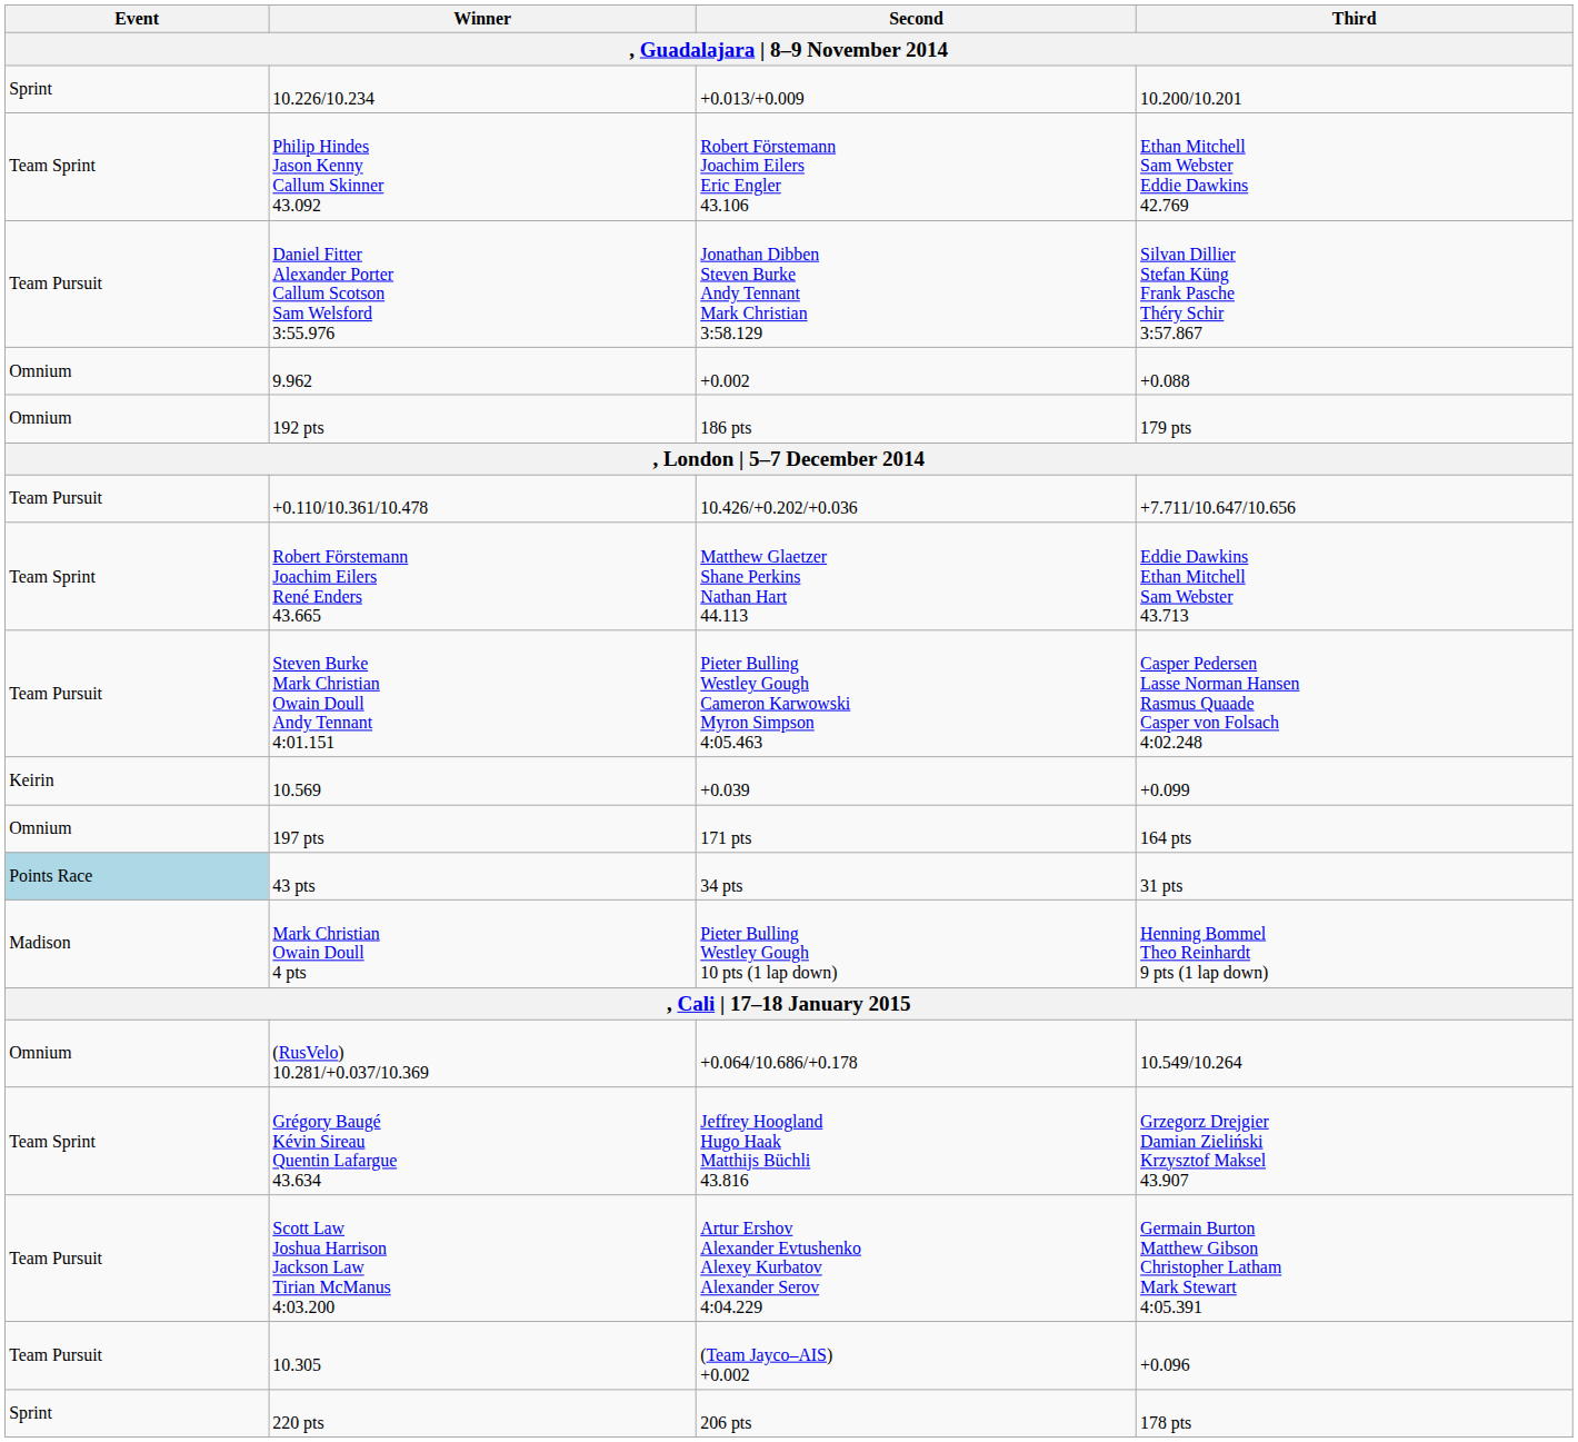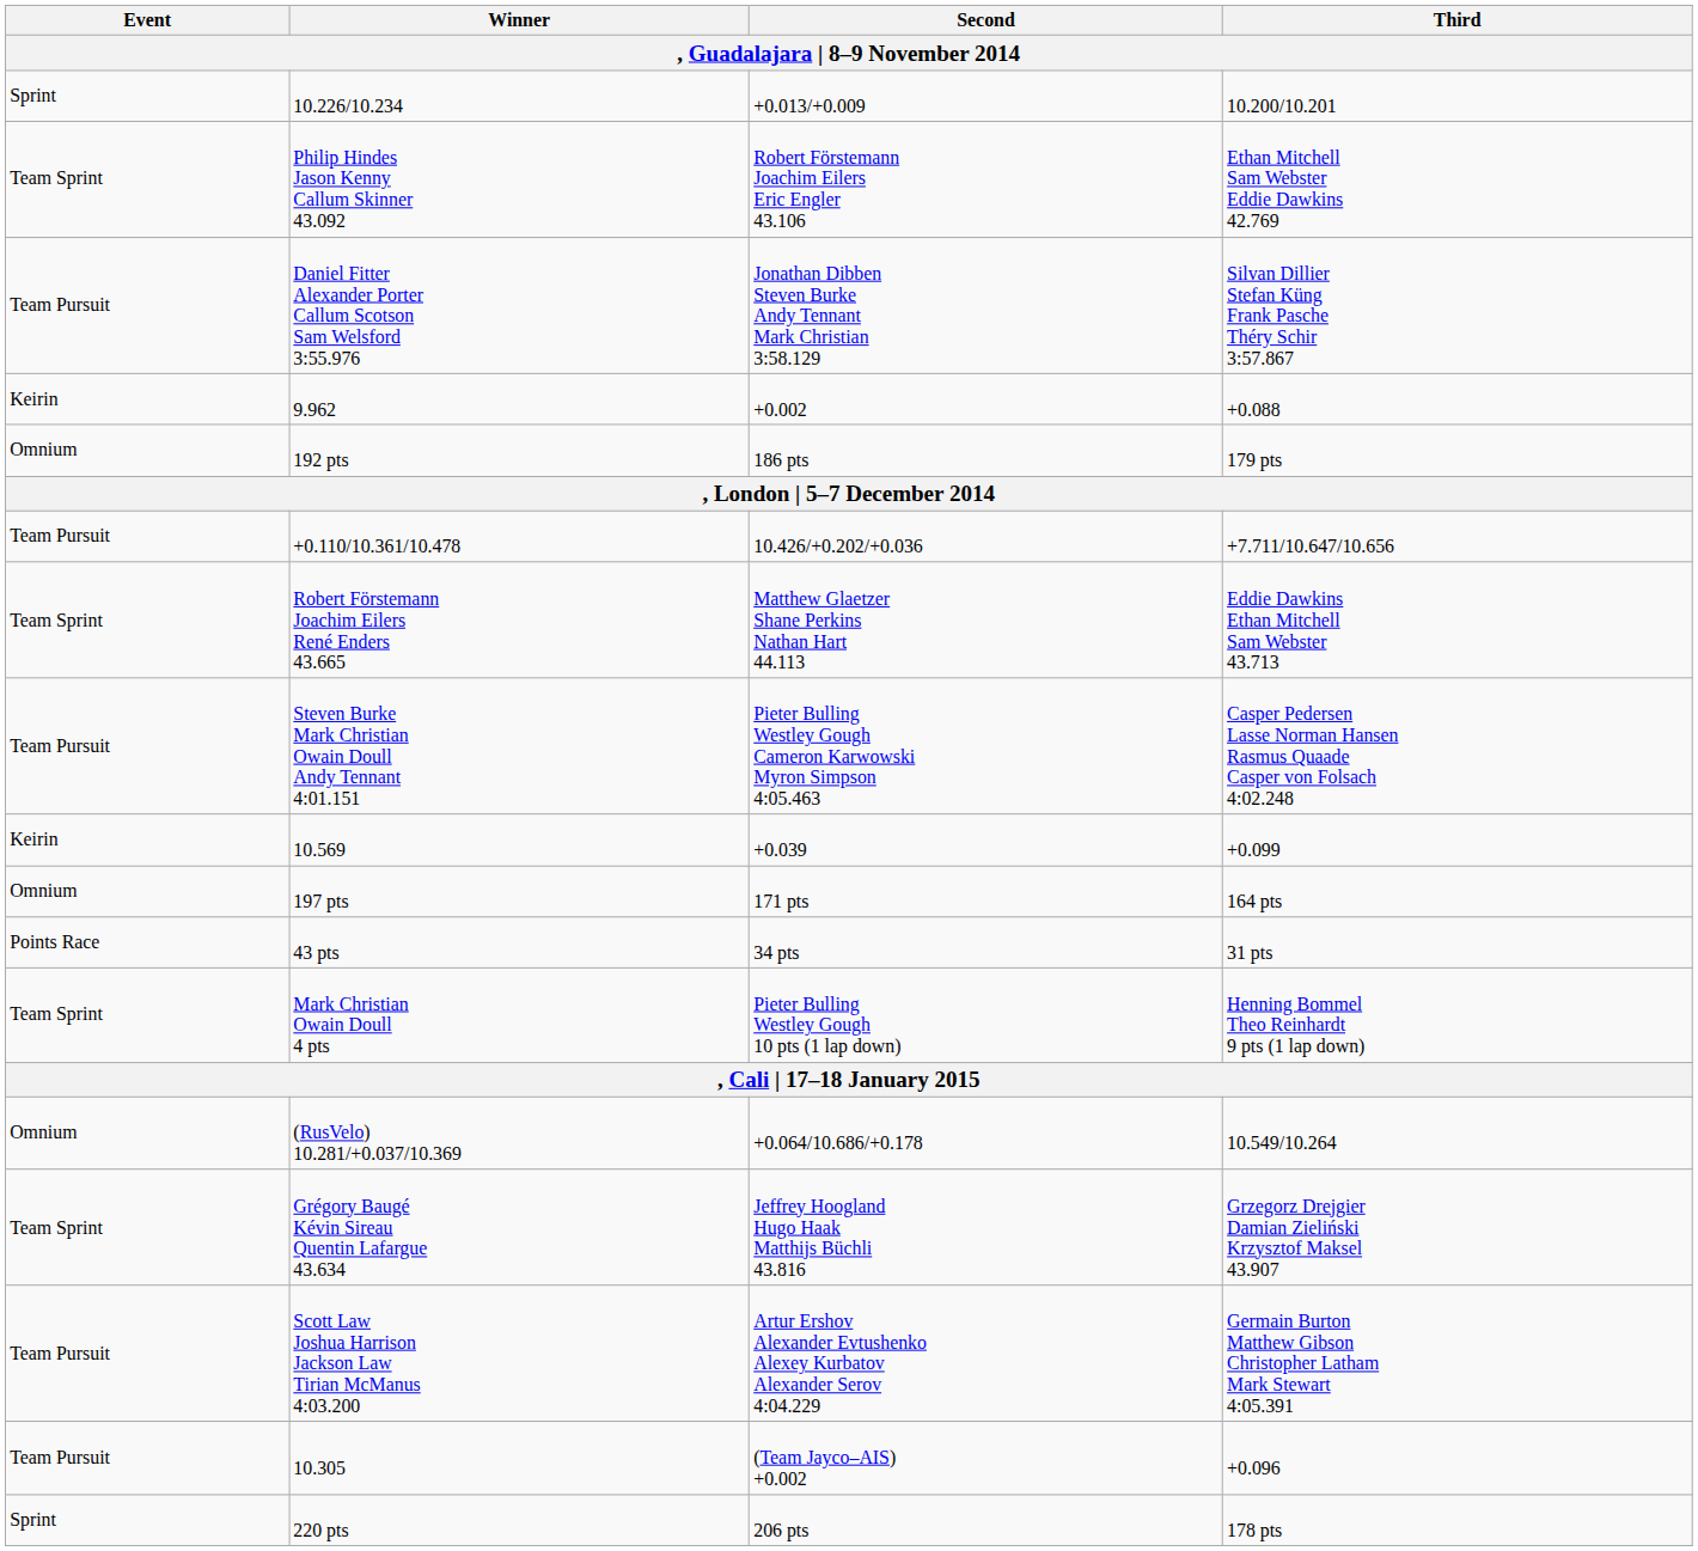 <table class="wikitable"  style="width:90%;">
 <tr>
 <th>Event</th>
 <th>Winner</th>
 <th>Second</th>
 <th>Third</th>
 </tr>
 <tr>
 <th colspan=4><big>, <a href='#'>Guadalajara</a> | 8–9 November 2014</big></th>
 </tr>
 <tr>
 <td>Sprint<br><em><small></small></em></td>
 <td><br>10.226/10.234</td>
 <td><br>+0.013/+0.009</td>
 <td><br>10.200/10.201</td>
 </tr>
 <tr>
 <td>Team Sprint<br><em><small></small></em></td>
 <td><br><a href='#'>Philip Hindes</a><br><a href='#'>Jason Kenny</a><br><a href='#'>Callum Skinner</a><br>43.092</td>
 <td><br><a href='#'>Robert Förstemann</a><br><a href='#'>Joachim Eilers</a><br><a href='#'>Eric Engler</a><br>43.106</td>
 <td><br><a href='#'>Ethan Mitchell</a><br><a href='#'>Sam Webster</a><br><a href='#'>Eddie Dawkins</a><br>42.769</td>
 </tr>
 <tr>
 <td>Team Pursuit<br><em><small></small></em></td>
 <td><br><a href='#'>Daniel Fitter</a><br><a href='#'>Alexander Porter</a><br><a href='#'>Callum Scotson</a><br><a href='#'>Sam Welsford</a><br>3:55.976</td>
 <td><br><a href='#'>Jonathan Dibben</a><br><a href='#'>Steven Burke</a><br><a href='#'>Andy Tennant</a><br><a href='#'>Mark Christian</a><br>3:58.129</td>
 <td><br><a href='#'>Silvan Dillier</a><br><a href='#'>Stefan Küng</a><br><a href='#'>Frank Pasche</a><br><a href='#'>Théry Schir</a><br>3:57.867</td>
 </tr>
 <tr>
-<td>Omnium<br><em><small></small></em></td>
+<td>Keirin<br><em><small></small></em></td>
 <td><br>9.962</td>
 <td><br>+0.002</td>
 <td><br>+0.088</td>
 </tr>
 <tr>
 <td>Omnium<br><em><small></small></em></td>
 <td><br>192 pts</td>
 <td><br>186 pts</td>
 <td><br>179 pts</td>
 </tr>
 <tr>
 <th colspan=4><big>, London | 5–7 December 2014</big></th>
 </tr>
 <tr>
 <td>Team Pursuit<br><em><small></small></em></td>
 <td><br>+0.110/10.361/10.478</td>
 <td><br>10.426/+0.202/+0.036</td>
 <td><br>+7.711/10.647/10.656</td>
 </tr>
 <tr>
 <td>Team Sprint<br><em><small></small></em></td>
 <td><br><a href='#'>Robert Förstemann</a><br><a href='#'>Joachim Eilers</a><br><a href='#'>René Enders</a><br>43.665</td>
 <td><br><a href='#'>Matthew Glaetzer</a><br><a href='#'>Shane Perkins</a><br><a href='#'>Nathan Hart</a><br>44.113</td>
 <td><br><a href='#'>Eddie Dawkins</a><br><a href='#'>Ethan Mitchell</a><br><a href='#'>Sam Webster</a><br>43.713</td>
 </tr>
 <tr>
 <td>Team Pursuit<br><em><small></small></em></td>
 <td><br><a href='#'>Steven Burke</a><br><a href='#'>Mark Christian</a><br><a href='#'>Owain Doull</a><br><a href='#'>Andy Tennant</a><br>4:01.151</td>
 <td><br><a href='#'>Pieter Bulling</a><br><a href='#'>Westley Gough</a><br><a href='#'>Cameron Karwowski</a><br><a href='#'>Myron Simpson</a><br>4:05.463</td>
 <td><br><a href='#'>Casper Pedersen</a><br><a href='#'>Lasse Norman Hansen</a><br><a href='#'>Rasmus Quaade</a><br><a href='#'>Casper von Folsach</a><br>4:02.248</td>
 </tr>
 <tr>
 <td>Keirin<br><em><small></small></em></td>
 <td><br>10.569</td>
 <td><br>+0.039</td>
 <td><br>+0.099</td>
 </tr>
 <tr>
 <td>Omnium<br><em><small></small></em></td>
 <td><br>197 pts</td>
 <td><br>171 pts</td>
 <td><br>164 pts</td>
 </tr>
 <tr>
-<td style="background: lightblue;">Points Race<br><em><small></small></em></td>
+<td>Points Race<br><em><small></small></em></td>
 <td><br>43 pts</td>
 <td><br>34 pts</td>
 <td><br>31 pts</td>
 </tr>
 <tr>
-<td>Madison<br><em><small></small></em></td>
+<td>Team Sprint<br><em><small></small></em></td>
 <td><br><a href='#'>Mark Christian</a><br><a href='#'>Owain Doull</a><br>4 pts</td>
 <td><br><a href='#'>Pieter Bulling</a><br><a href='#'>Westley Gough</a><br>10 pts (1 lap down)</td>
 <td><br><a href='#'>Henning Bommel</a><br><a href='#'>Theo Reinhardt</a><br>9 pts (1 lap down)</td>
 </tr>
 <tr>
 <th colspan=4><big>, <a href='#'>Cali</a> | 17–18 January 2015</big></th>
 </tr>
 <tr>
 <td>Omnium<br><em><small></small></em></td>
 <td><br>(<a href='#'>RusVelo</a>)<br>10.281/+0.037/10.369</td>
 <td><br>+0.064/10.686/+0.178</td>
 <td><br>10.549/10.264</td>
 </tr>
 <tr>
 <td>Team Sprint<br><em><small></small></em></td>
 <td><br><a href='#'>Grégory Baugé</a><br><a href='#'>Kévin Sireau</a><br><a href='#'>Quentin Lafargue</a><br>43.634</td>
 <td><br><a href='#'>Jeffrey Hoogland</a><br><a href='#'>Hugo Haak</a><br><a href='#'>Matthijs Büchli</a><br>43.816</td>
 <td><br><a href='#'>Grzegorz Drejgier</a><br><a href='#'>Damian Zieliński</a><br><a href='#'>Krzysztof Maksel</a><br>43.907</td>
 </tr>
 <tr>
 <td>Team Pursuit<br><em><small></small></em></td>
 <td><br><a href='#'>Scott Law</a><br><a href='#'>Joshua Harrison</a><br><a href='#'>Jackson Law</a><br><a href='#'>Tirian McManus</a><br>4:03.200</td>
 <td><br><a href='#'>Artur Ershov</a><br><a href='#'>Alexander Evtushenko</a><br><a href='#'>Alexey Kurbatov</a><br><a href='#'>Alexander Serov</a><br>4:04.229</td>
 <td><br><a href='#'>Germain Burton</a><br><a href='#'>Matthew Gibson</a><br><a href='#'>Christopher Latham</a><br><a href='#'>Mark Stewart</a><br>4:05.391</td>
 </tr>
 <tr>
 <td>Team Pursuit<br><em><small></small></em></td>
 <td><br>10.305</td>
 <td><br>(<a href='#'>Team Jayco–AIS</a>)<br>+0.002</td>
 <td><br>+0.096</td>
 </tr>
 <tr>
 <td>Sprint<br><em><small></small></em></td>
 <td><br>220 pts</td>
 <td><br>206 pts</td>
 <td><br>178 pts</td>
 </tr>
 </table>
